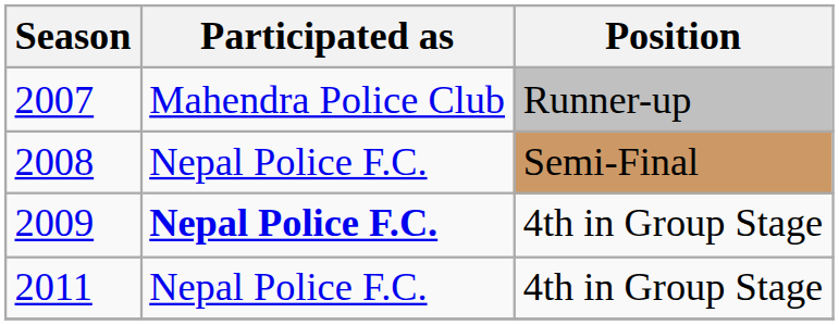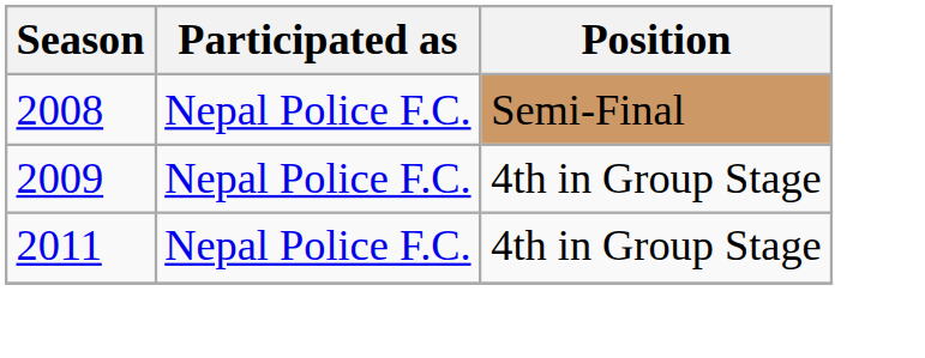 <table class="wikitable">
 <tr>
 <th>Season</th>
 <th>Participated as</th>
 <th>Position</th>
-</tr>
-<tr>
-<td><a href='#'>2007</a></td>
-<td><a href='#'>Mahendra Police Club</a></td>
-<td style="background:silver;">Runner-up</td>
 </tr>
 <tr>
 <td><a href='#'>2008</a></td>
 <td><a href='#'>Nepal Police F.C.</a></td>
 <td style="background:#c96;">Semi-Final</td>
 </tr>
 <tr>
 <td><a href='#'>2009</a></td>
-<td><strong><a href='#'>Nepal Police F.C.</a></strong></td>
+<td><a href='#'>Nepal Police F.C.</a></td>
 <td>4th in Group Stage</td>
 </tr>
 <tr>
 <td><a href='#'>2011</a></td>
 <td><a href='#'>Nepal Police F.C.</a></td>
 <td>4th in Group Stage</td>
 </tr>
 <tr>
 </tr>
 </table>
